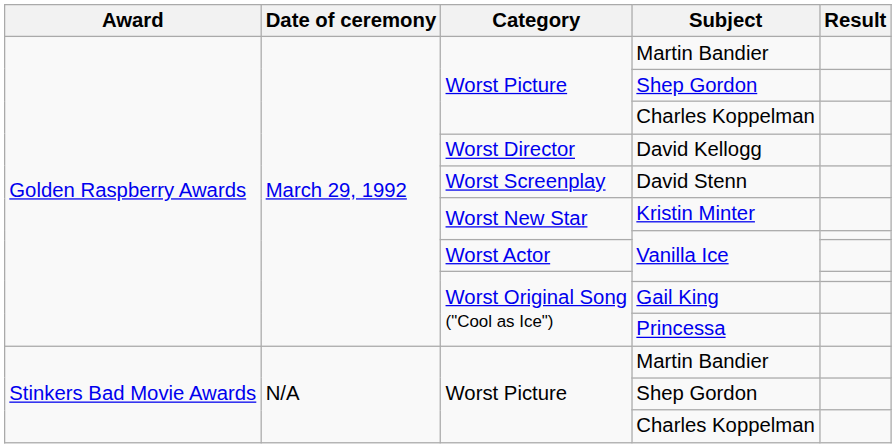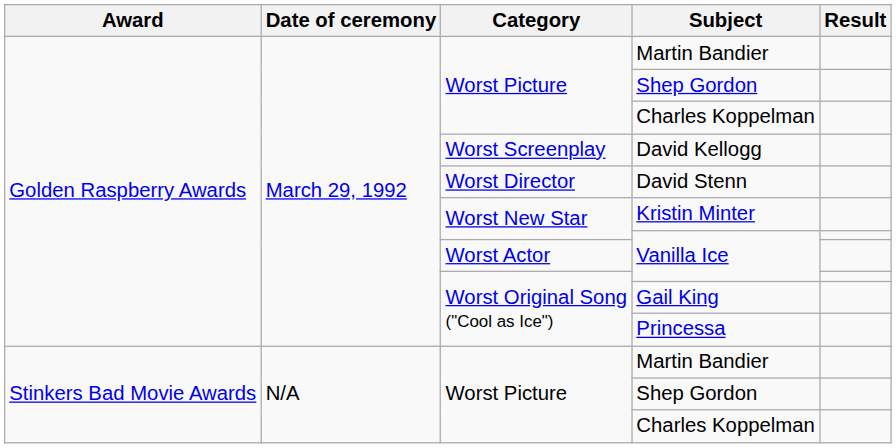 <table class="wikitable">
 <tr>
 <th>Award</th>
 <th>Date of ceremony</th>
 <th>Category</th>
 <th>Subject</th>
 <th>Result</th>
 </tr>
 <tr>
 <td rowspan=11><a href='#'>Golden Raspberry Awards</a></td>
 <td rowspan=11><a href='#'>March 29, 1992</a></td>
 <td rowspan=3><a href='#'>Worst Picture</a></td>
 <td>Martin Bandier</td>
 <td></td>
 </tr>
 <tr>
 <td><a href='#'>Shep Gordon</a></td>
 <td></td>
 </tr>
 <tr>
 <td>Charles Koppelman</td>
 <td></td>
 </tr>
 <tr>
-<td><a href='#'>Worst Director</a></td>
+<td><a href='#'>Worst Screenplay</a></td>
 <td>David Kellogg</td>
 <td></td>
 </tr>
 <tr>
-<td><a href='#'>Worst Screenplay</a></td>
+<td><a href='#'>Worst Director</a></td>
 <td>David Stenn</td>
 <td></td>
 </tr>
 <tr>
 <td rowspan=2><a href='#'>Worst New Star</a></td>
 <td><a href='#'>Kristin Minter</a></td>
 <td></td>
 </tr>
 <tr>
 <td rowspan=3><a href='#'>Vanilla Ice</a></td>
 <td></td>
 </tr>
 <tr>
 <td><a href='#'>Worst Actor</a></td>
 <td></td>
 </tr>
 <tr>
 <td rowspan=3><a href='#'>Worst Original Song</a><br><small>("Cool as Ice")</small></td>
 <td></td>
 </tr>
 <tr>
 <td><a href='#'>Gail King</a></td>
 <td></td>
 </tr>
 <tr>
 <td><a href='#'>Princessa</a></td>
 <td></td>
 </tr>
 <tr>
 <td rowspan=3><a href='#'>Stinkers Bad Movie Awards</a></td>
 <td rowspan=3>N/A</td>
 <td rowspan=3>Worst Picture</td>
 <td>Martin Bandier</td>
 <td></td>
 </tr>
 <tr>
 <td>Shep Gordon</td>
 <td></td>
 </tr>
 <tr>
 <td>Charles Koppelman</td>
 <td></td>
 </tr>
 </table>
